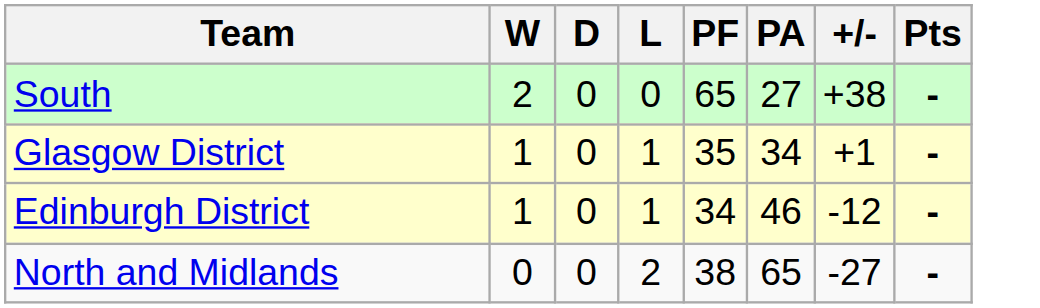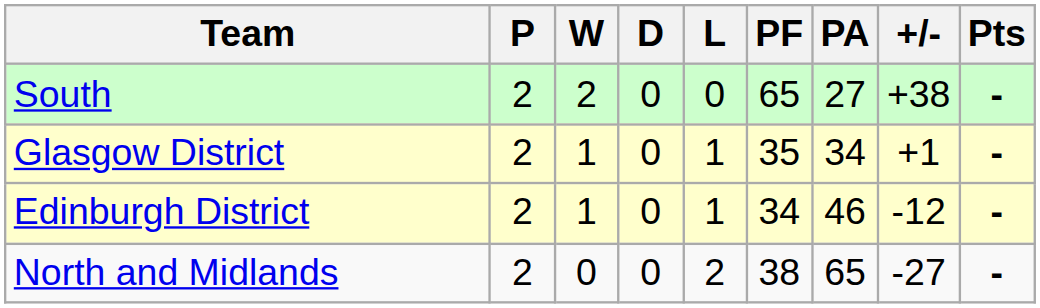 <table class="wikitable" style="text-align: center;">
 <tr>
 <th width="200">Team</th>
+<th width="20">P</th>
 <th width="20">W</th>
 <th width="20">D</th>
 <th width="20">L</th>
 <th width="20">PF</th>
 <th width="20">PA</th>
 <th width="25">+/-</th>
 <th width="20">Pts</th>
 </tr>
 <tr bgcolor="#ccffcc">
 <td align="left"><a href='#'>South</a></td>
 <td>2</td>
+<td>2</td>
 <td>0</td>
 <td>0</td>
 <td>65</td>
 <td>27</td>
 <td>+38</td>
 <td><strong>-</strong></td>
 </tr>
 <tr bgcolor="#ffffcc">
 <td align="left"><a href='#'>Glasgow District</a></td>
+<td>2</td>
 <td>1</td>
 <td>0</td>
 <td>1</td>
 <td>35</td>
 <td>34</td>
 <td>+1</td>
 <td><strong>-</strong></td>
 </tr>
 <tr bgcolor="#ffffcc">
 <td align="left"><a href='#'>Edinburgh District</a></td>
+<td>2</td>
 <td>1</td>
 <td>0</td>
 <td>1</td>
 <td>34</td>
 <td>46</td>
 <td>-12</td>
 <td><strong>-</strong></td>
 </tr>
 <tr>
 <td align="left"><a href='#'>North and Midlands</a></td>
+<td>2</td>
 <td>0</td>
 <td>0</td>
 <td>2</td>
 <td>38</td>
 <td>65</td>
 <td>-27</td>
 <td><strong>-</strong></td>
 </tr>
 </table>
